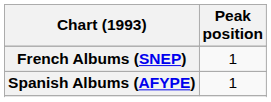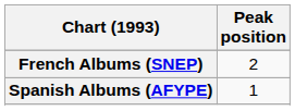 <table class="wikitable plainrowheaders" style="text-align:center;">
 <tr>
 <th>Chart (1993)</th>
 <th>Peak<br>position</th>
 </tr>
 <tr>
 </tr>
 <tr>
 </tr>
 <tr>
 </tr>
 <tr>
 </tr>
 <tr>
 <th scope="row">French Albums (<a href='#'>SNEP</a>)</th>
-<td>1</td>
+<td>2</td>
 </tr>
 <tr>
 </tr>
 <tr>
 </tr>
 <tr>
 </tr>
 <tr>
 </tr>
 <tr>
 <th scope="row">Spanish Albums (<a href='#'>AFYPE</a>)</th>
 <td>1</td>
 </tr>
 <tr>
 </tr>
 <tr>
 </tr>
 <tr>
 </tr>
 <tr>
 </tr>
 </table>
